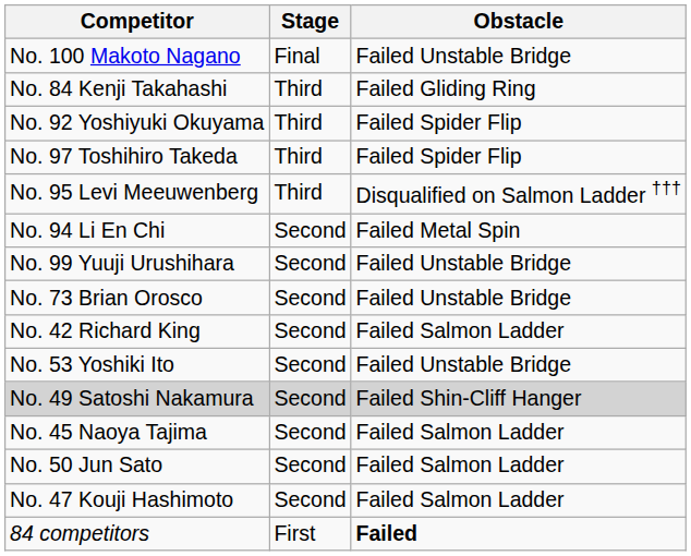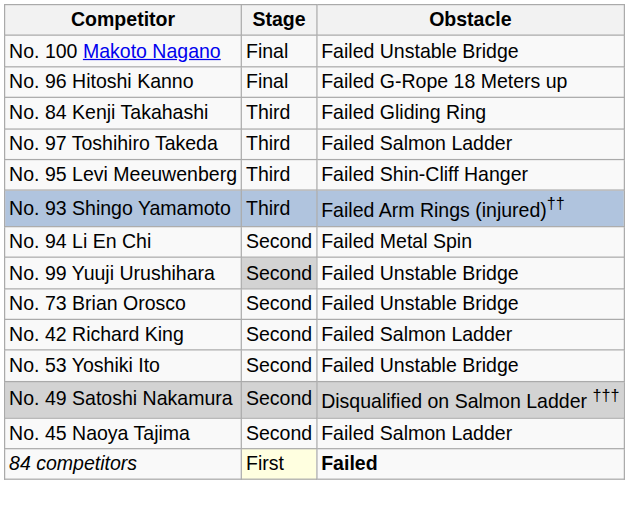 <table class="wikitable">
 <tr>
 <th>Competitor</th>
 <th>Stage</th>
 <th>Obstacle</th>
 </tr>
 <tr>
 <td>No. 100 <a href='#'>Makoto Nagano</a></td>
 <td>Final</td>
 <td>Failed Unstable Bridge</td>
 </tr>
 <tr>
+<td>No. 96 Hitoshi Kanno</td>
+<td>Final</td>
+<td>Failed G-Rope 18 Meters up</td>
+</tr>
+<tr>
 <td>No. 84 Kenji Takahashi</td>
 <td>Third</td>
 <td>Failed Gliding Ring</td>
 </tr>
 <tr>
-<td>No. 92 Yoshiyuki Okuyama</td>
-<td>Third</td>
-<td>Failed Spider Flip</td>
-</tr>
-<tr>
 <td>No. 97 Toshihiro Takeda</td>
 <td>Third</td>
-<td>Failed Spider Flip</td>
+<td>Failed Salmon Ladder</td>
 </tr>
 <tr>
 <td>No. 95 Levi Meeuwenberg</td>
 <td>Third</td>
-<td>Disqualified on Salmon Ladder <sup>†††</sup></td>
+<td>Failed Shin-Cliff Hanger</td>
+</tr>
+<tr bgcolor="lightsteelblue">
+<td>No. 93 Shingo Yamamoto</td>
+<td>Third</td>
+<td>Failed Arm Rings (injured)<sup>††</sup></td>
 </tr>
 <tr>
 <td>No. 94 Li En Chi</td>
 <td>Second</td>
 <td>Failed Metal Spin</td>
 </tr>
 <tr>
 <td>No. 99 Yuuji Urushihara</td>
-<td>Second</td>
+<td style="background: lightgrey;">Second</td>
 <td>Failed Unstable Bridge</td>
 </tr>
 <tr>
 <td>No. 73 Brian Orosco</td>
 <td>Second</td>
 <td>Failed Unstable Bridge</td>
 </tr>
 <tr>
 <td>No. 42 Richard King</td>
 <td>Second</td>
 <td>Failed Salmon Ladder</td>
 </tr>
 <tr>
 <td>No. 53 Yoshiki Ito</td>
 <td>Second</td>
 <td>Failed Unstable Bridge</td>
 </tr>
 <tr bgcolor="lightgray">
 <td>No. 49 Satoshi Nakamura</td>
 <td>Second</td>
-<td>Failed Shin-Cliff Hanger</td>
+<td>Disqualified on Salmon Ladder <sup>†††</sup></td>
 </tr>
 <tr>
 <td>No. 45 Naoya Tajima</td>
 <td>Second</td>
 <td>Failed Salmon Ladder</td>
 </tr>
 <tr>
-<td>No. 50 Jun Sato</td>
-<td>Second</td>
-<td>Failed Salmon Ladder</td>
-</tr>
-<tr>
-<td>No. 47 Kouji Hashimoto</td>
-<td>Second</td>
-<td>Failed Salmon Ladder</td>
-</tr>
-<tr>
 <td><em>84 competitors</em></td>
-<td>First</td>
+<td style="background: lightyellow;">First</td>
 <td><strong>Failed</strong></td>
 </tr>
 </table>
